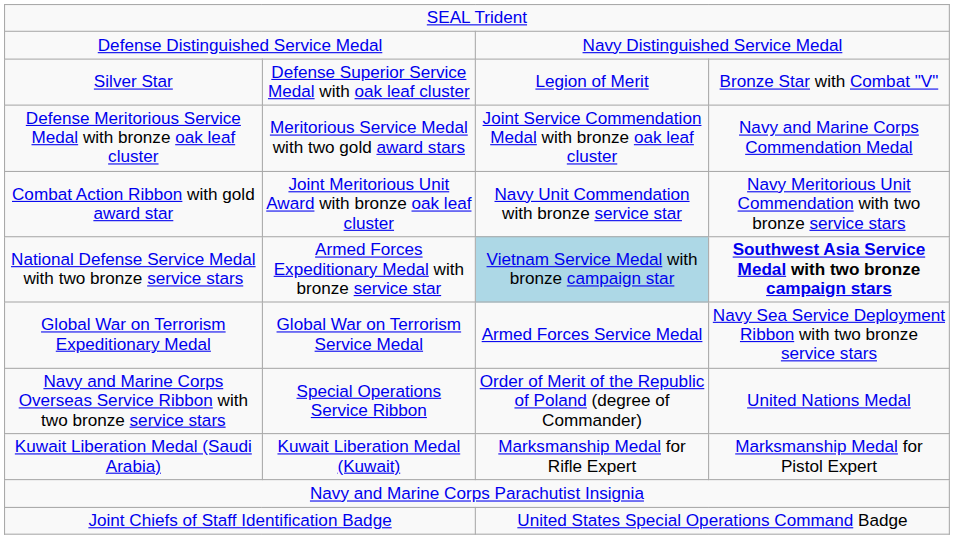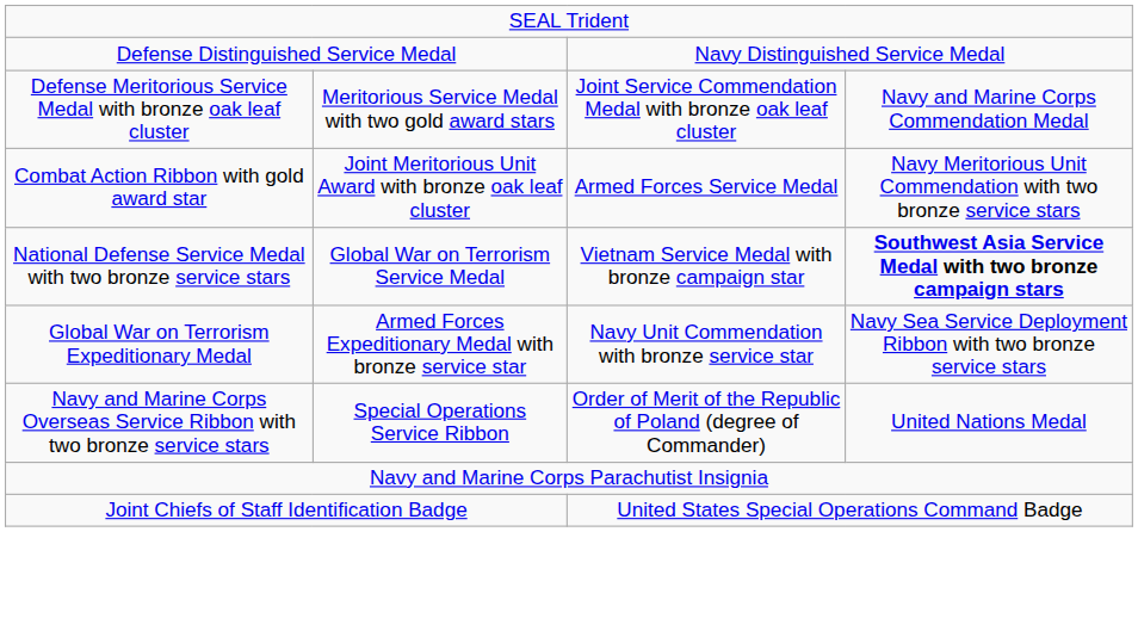 <table class="wikitable" style="margin:1em auto; text-align:center;">
 <tr>
 <td colspan="4"><a href='#'>SEAL Trident</a></td>
 </tr>
 <tr>
 <td colspan="2"><a href='#'>Defense Distinguished Service Medal</a></td>
 <td colspan="2"><a href='#'>Navy Distinguished Service Medal</a></td>
-</tr>
-<tr>
-<td><a href='#'>Silver Star</a></td>
-<td><a href='#'>Defense Superior Service Medal</a> with <a href='#'>oak leaf cluster</a></td>
-<td><a href='#'>Legion of Merit</a></td>
-<td><a href='#'>Bronze Star</a> with <a href='#'>Combat "V"</a></td>
 </tr>
 <tr>
 <td><a href='#'>Defense Meritorious Service Medal</a> with bronze <a href='#'>oak leaf cluster</a></td>
 <td><a href='#'>Meritorious Service Medal</a> with two gold <a href='#'>award stars</a></td>
 <td><a href='#'>Joint Service Commendation Medal</a> with bronze <a href='#'>oak leaf cluster</a></td>
 <td><a href='#'>Navy and Marine Corps Commendation Medal</a></td>
 </tr>
 <tr>
 <td><a href='#'>Combat Action Ribbon</a> with gold <a href='#'>award star</a></td>
 <td><a href='#'>Joint Meritorious Unit Award</a> with bronze <a href='#'>oak leaf cluster</a></td>
-<td><a href='#'>Navy Unit Commendation</a> with bronze <a href='#'>service star</a></td>
+<td><a href='#'>Armed Forces Service Medal</a></td>
 <td><a href='#'>Navy Meritorious Unit Commendation</a> with two bronze <a href='#'>service stars</a></td>
 </tr>
 <tr>
 <td><a href='#'>National Defense Service Medal</a> with two bronze <a href='#'>service stars</a></td>
-<td><a href='#'>Armed Forces Expeditionary Medal</a> with bronze <a href='#'>service star</a></td>
-<td style="background: lightblue;"><a href='#'>Vietnam Service Medal</a> with bronze <a href='#'>campaign star</a></td>
+<td><a href='#'>Global War on Terrorism Service Medal</a></td>
+<td><a href='#'>Vietnam Service Medal</a> with bronze <a href='#'>campaign star</a></td>
 <td><strong><a href='#'>Southwest Asia Service Medal</a> with two bronze <a href='#'>campaign stars</a></strong></td>
 </tr>
 <tr>
 <td><a href='#'>Global War on Terrorism Expeditionary Medal</a></td>
-<td><a href='#'>Global War on Terrorism Service Medal</a></td>
-<td><a href='#'>Armed Forces Service Medal</a></td>
+<td><a href='#'>Armed Forces Expeditionary Medal</a> with bronze <a href='#'>service star</a></td>
+<td><a href='#'>Navy Unit Commendation</a> with bronze <a href='#'>service star</a></td>
 <td><a href='#'>Navy Sea Service Deployment Ribbon</a> with two bronze <a href='#'>service stars</a></td>
 </tr>
 <tr>
 <td><a href='#'>Navy and Marine Corps Overseas Service Ribbon</a> with two bronze <a href='#'>service stars</a></td>
 <td><a href='#'>Special Operations Service Ribbon</a></td>
 <td><a href='#'>Order of Merit of the Republic of Poland</a> (degree of Commander)</td>
 <td><a href='#'>United Nations Medal</a></td>
 </tr>
 <tr>
-<td><a href='#'>Kuwait Liberation Medal (Saudi Arabia)</a></td>
-<td><a href='#'>Kuwait Liberation Medal (Kuwait)</a></td>
-<td><a href='#'>Marksmanship Medal</a> for Rifle Expert</td>
-<td><a href='#'>Marksmanship Medal</a> for Pistol Expert</td>
-</tr>
-<tr>
 <td colspan="4"><a href='#'>Navy and Marine Corps Parachutist Insignia</a></td>
 </tr>
 <tr>
 <td colspan="2"><a href='#'>Joint Chiefs of Staff Identification Badge</a></td>
 <td colspan="2"><a href='#'>United States Special Operations Command</a> Badge</td>
 </tr>
 </table>
